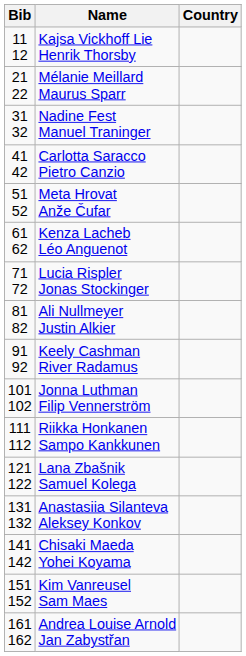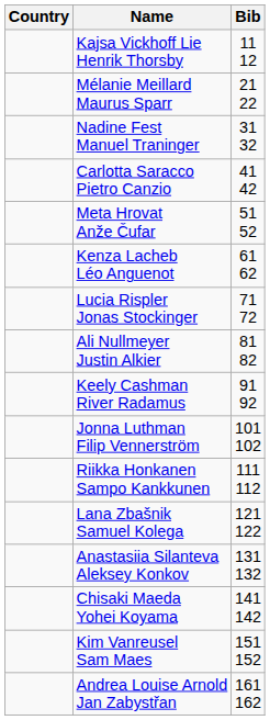 <table class="wikitable sortable" style="text-align:center">
 <tr>
+<th>Country</th>
+<th>Name</th>
 <th>Bib</th>
-<th>Name</th>
-<th>Country</th>
 </tr>
 <tr>
+<td align=left></td>
+<td align=left><a href='#'>Kajsa Vickhoff Lie</a><br><a href='#'>Henrik Thorsby</a></td>
 <td>11<br>12</td>
-<td align=left><a href='#'>Kajsa Vickhoff Lie</a><br><a href='#'>Henrik Thorsby</a></td>
-<td align=left></td>
 </tr>
 <tr>
+<td align=left></td>
+<td align=left><a href='#'>Mélanie Meillard</a><br><a href='#'>Maurus Sparr</a></td>
 <td>21<br>22</td>
-<td align=left><a href='#'>Mélanie Meillard</a><br><a href='#'>Maurus Sparr</a></td>
-<td align=left></td>
 </tr>
 <tr>
+<td align=left></td>
+<td align=left><a href='#'>Nadine Fest</a><br><a href='#'>Manuel Traninger</a></td>
 <td>31<br>32</td>
-<td align=left><a href='#'>Nadine Fest</a><br><a href='#'>Manuel Traninger</a></td>
-<td align=left></td>
 </tr>
 <tr>
+<td align=left></td>
+<td align=left><a href='#'>Carlotta Saracco</a><br><a href='#'>Pietro Canzio</a></td>
 <td>41<br>42</td>
-<td align=left><a href='#'>Carlotta Saracco</a><br><a href='#'>Pietro Canzio</a></td>
-<td align=left></td>
 </tr>
 <tr>
+<td align=left></td>
+<td align=left><a href='#'>Meta Hrovat</a><br><a href='#'>Anže Čufar</a></td>
 <td>51<br>52</td>
-<td align=left><a href='#'>Meta Hrovat</a><br><a href='#'>Anže Čufar</a></td>
-<td align=left></td>
 </tr>
 <tr>
+<td align=left></td>
+<td align=left><a href='#'>Kenza Lacheb</a><br><a href='#'>Léo Anguenot</a></td>
 <td>61<br>62</td>
-<td align=left><a href='#'>Kenza Lacheb</a><br><a href='#'>Léo Anguenot</a></td>
-<td align=left></td>
 </tr>
 <tr>
+<td align=left></td>
+<td align=left><a href='#'>Lucia Rispler</a><br><a href='#'>Jonas Stockinger</a></td>
 <td>71<br>72</td>
-<td align=left><a href='#'>Lucia Rispler</a><br><a href='#'>Jonas Stockinger</a></td>
-<td align=left></td>
 </tr>
 <tr>
+<td align=left></td>
+<td align=left><a href='#'>Ali Nullmeyer</a><br><a href='#'>Justin Alkier</a></td>
 <td>81<br>82</td>
-<td align=left><a href='#'>Ali Nullmeyer</a><br><a href='#'>Justin Alkier</a></td>
-<td align=left></td>
 </tr>
 <tr>
+<td align=left></td>
+<td align=left><a href='#'>Keely Cashman</a><br><a href='#'>River Radamus</a></td>
 <td>91<br>92</td>
-<td align=left><a href='#'>Keely Cashman</a><br><a href='#'>River Radamus</a></td>
-<td align=left></td>
 </tr>
 <tr>
+<td align=left></td>
+<td align=left><a href='#'>Jonna Luthman</a><br><a href='#'>Filip Vennerström</a></td>
 <td>101<br>102</td>
-<td align=left><a href='#'>Jonna Luthman</a><br><a href='#'>Filip Vennerström</a></td>
-<td align=left></td>
 </tr>
 <tr>
+<td align=left></td>
+<td align=left><a href='#'>Riikka Honkanen</a><br><a href='#'>Sampo Kankkunen</a></td>
 <td>111<br>112</td>
-<td align=left><a href='#'>Riikka Honkanen</a><br><a href='#'>Sampo Kankkunen</a></td>
-<td align=left></td>
 </tr>
 <tr>
+<td align=left></td>
+<td align=left><a href='#'>Lana Zbašnik</a><br><a href='#'>Samuel Kolega</a></td>
 <td>121<br>122</td>
-<td align=left><a href='#'>Lana Zbašnik</a><br><a href='#'>Samuel Kolega</a></td>
-<td align=left></td>
 </tr>
 <tr>
+<td align=left></td>
+<td align=left><a href='#'>Anastasiia Silanteva</a><br><a href='#'>Aleksey Konkov</a></td>
 <td>131<br>132</td>
-<td align=left><a href='#'>Anastasiia Silanteva</a><br><a href='#'>Aleksey Konkov</a></td>
-<td align=left></td>
 </tr>
 <tr>
+<td align=left></td>
+<td align=left><a href='#'>Chisaki Maeda</a><br><a href='#'>Yohei Koyama</a></td>
 <td>141<br>142</td>
-<td align=left><a href='#'>Chisaki Maeda</a><br><a href='#'>Yohei Koyama</a></td>
-<td align=left></td>
 </tr>
 <tr>
+<td align=left></td>
+<td align=left><a href='#'>Kim Vanreusel</a><br><a href='#'>Sam Maes</a></td>
 <td>151<br>152</td>
-<td align=left><a href='#'>Kim Vanreusel</a><br><a href='#'>Sam Maes</a></td>
-<td align=left></td>
 </tr>
 <tr>
+<td align=left></td>
+<td align=left><a href='#'>Andrea Louise Arnold</a><br><a href='#'>Jan Zabystřan</a></td>
 <td>161<br>162</td>
-<td align=left><a href='#'>Andrea Louise Arnold</a><br><a href='#'>Jan Zabystřan</a></td>
-<td align=left></td>
 </tr>
 </table>
